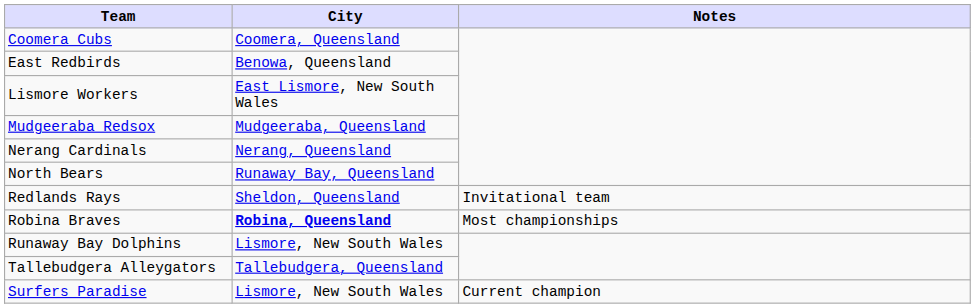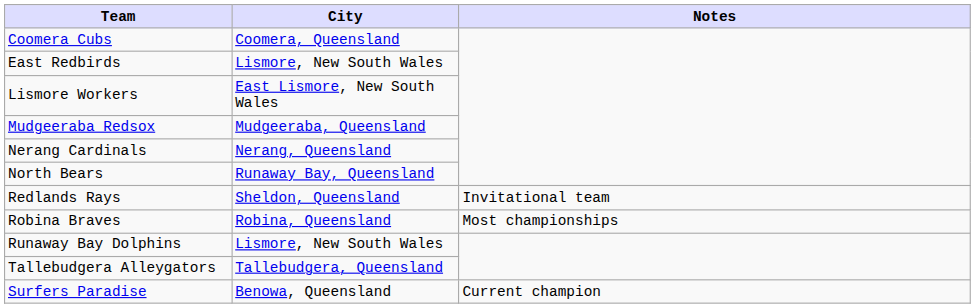 <table class="wikitable">
 <tr>
 <th style="background:#ddf; width:20%;">Team</th>
 <th style="background:#ddf; width:20%;">City</th>
 <th style="background:#ddf; width:45%;">Notes</th>
 </tr>
 <tr>
 <td><a href='#'>Coomera Cubs</a></td>
 <td><a href='#'>Coomera, Queensland</a></td>
 </tr>
 <tr>
 <td>East Redbirds</td>
-<td><a href='#'>Benowa</a>, Queensland</td>
+<td><a href='#'>Lismore</a>, New South Wales</td>
 </tr>
 <tr>
 <td>Lismore Workers</td>
 <td><a href='#'>East Lismore</a>, New South Wales</td>
 </tr>
 <tr>
 <td><a href='#'>Mudgeeraba Redsox</a></td>
 <td><a href='#'>Mudgeeraba, Queensland</a></td>
 </tr>
 <tr>
 <td>Nerang Cardinals</td>
 <td><a href='#'>Nerang, Queensland</a></td>
 </tr>
 <tr>
 <td>North Bears</td>
 <td><a href='#'>Runaway Bay, Queensland</a></td>
 </tr>
 <tr>
 <td>Redlands Rays</td>
 <td><a href='#'>Sheldon, Queensland</a></td>
 <td>Invitational team</td>
 </tr>
 <tr>
 <td>Robina Braves</td>
-<td><strong><a href='#'>Robina, Queensland</a></strong></td>
+<td><a href='#'>Robina, Queensland</a></td>
 <td>Most championships</td>
 </tr>
 <tr>
 <td>Runaway Bay Dolphins</td>
 <td><a href='#'>Lismore</a>, New South Wales</td>
 </tr>
 <tr>
 <td>Tallebudgera Alleygators</td>
 <td><a href='#'>Tallebudgera, Queensland</a></td>
 </tr>
 <tr>
 <td><a href='#'>Surfers Paradise</a></td>
-<td><a href='#'>Lismore</a>, New South Wales</td>
+<td><a href='#'>Benowa</a>, Queensland</td>
 <td>Current champion</td>
 </tr>
 </table>
